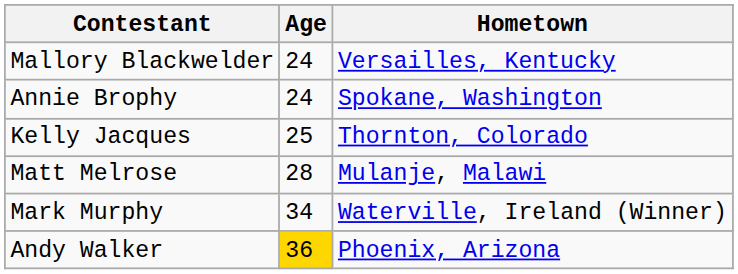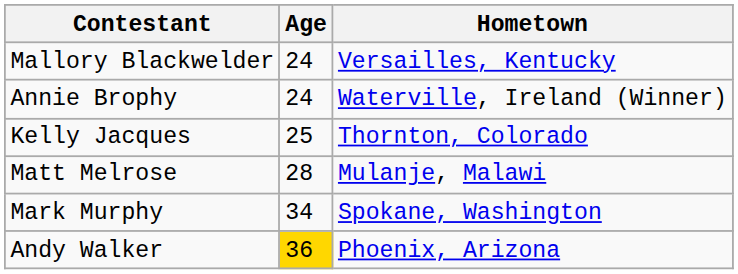 <table class="wikitable">
 <tr>
 <th>Contestant</th>
 <th>Age</th>
 <th>Hometown</th>
 </tr>
 <tr>
 <td>Mallory Blackwelder</td>
 <td>24</td>
 <td><a href='#'>Versailles, Kentucky</a></td>
 </tr>
 <tr>
 <td>Annie Brophy</td>
 <td>24</td>
-<td><a href='#'>Spokane, Washington</a></td>
+<td><a href='#'>Waterville</a>, Ireland (Winner)</td>
 </tr>
 <tr>
 <td>Kelly Jacques</td>
 <td>25</td>
 <td><a href='#'>Thornton, Colorado</a></td>
 </tr>
 <tr>
 <td>Matt Melrose</td>
 <td>28</td>
 <td><a href='#'>Mulanje</a>, <a href='#'>Malawi</a></td>
 </tr>
 <tr>
 <td>Mark Murphy</td>
 <td>34</td>
-<td><a href='#'>Waterville</a>, Ireland (Winner)</td>
+<td><a href='#'>Spokane, Washington</a></td>
 </tr>
 <tr>
 <td>Andy Walker</td>
 <td style="background: gold;">36</td>
 <td><a href='#'>Phoenix, Arizona</a></td>
 </tr>
 </table>
